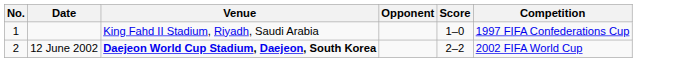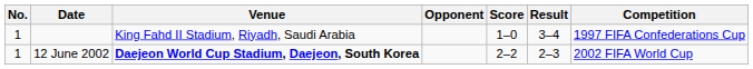 <table class="wikitable sortable">
 <tr>
 <th scope="col">No.</th>
 <th scope="col">Date</th>
 <th scope="col">Venue</th>
 <th scope="col">Opponent</th>
 <th scope="col">Score</th>
+<th scope="col">Result</th>
 <th scope="col">Competition</th>
 </tr>
 <tr>
 <td align="center">1</td>
 <td></td>
 <td><a href='#'>King Fahd II Stadium</a>, <a href='#'>Riyadh</a>, Saudi Arabia</td>
 <td></td>
 <td align="center">1–0</td>
+<td align="center">3–4</td>
 <td><a href='#'>1997 FIFA Confederations Cup</a></td>
 </tr>
 <tr>
-<td align="center">2</td>
+<td align="center">1</td>
 <td>12 June 2002</td>
 <td><strong><a href='#'>Daejeon World Cup Stadium</a>, <a href='#'>Daejeon</a>, South Korea</strong></td>
 <td></td>
 <td align="center">2–2</td>
+<td align="center">2–3</td>
 <td><a href='#'>2002 FIFA World Cup</a></td>
 </tr>
 </table>
